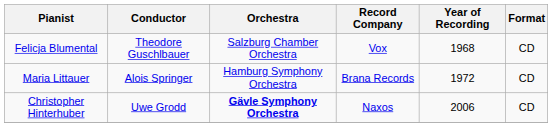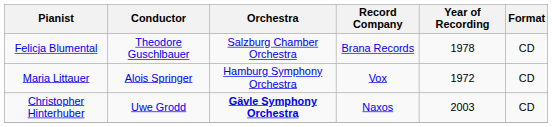 <table class="wikitable" width="800px">
 <tr>
 <th align="center">Pianist</th>
 <th align="center">Conductor</th>
 <th align="center">Orchestra</th>
 <th align="center">Record Company</th>
 <th align="center">Year of Recording</th>
 <th align="center">Format</th>
 </tr>
 <tr>
 <td align="center"><a href='#'>Felicja Blumental</a></td>
 <td align="center"><a href='#'>Theodore Guschlbauer</a></td>
 <td align="center"><a href='#'>Salzburg Chamber Orchestra</a></td>
-<td align="center"><a href='#'>Vox</a></td>
-<td align="center">1968</td>
+<td align="center"><a href='#'>Brana Records</a></td>
+<td align="center">1978</td>
 <td align="center">CD</td>
 </tr>
 <tr>
 <td align="center"><a href='#'>Maria Littauer</a></td>
 <td align="center"><a href='#'>Alois Springer</a></td>
 <td align="center"><a href='#'>Hamburg Symphony Orchestra</a></td>
-<td align="center"><a href='#'>Brana Records</a></td>
+<td align="center"><a href='#'>Vox</a></td>
 <td align="center">1972</td>
 <td align="center">CD</td>
 </tr>
 <tr>
 <td align="center"><a href='#'>Christopher Hinterhuber</a></td>
 <td align="center"><a href='#'>Uwe Grodd</a></td>
 <td align="center"><strong><a href='#'>Gävle Symphony Orchestra</a></strong></td>
 <td align="center"><a href='#'>Naxos</a></td>
-<td align="center">2006</td>
+<td align="center">2003</td>
 <td align="center">CD</td>
 </tr>
 <tr>
 </tr>
 </table>
